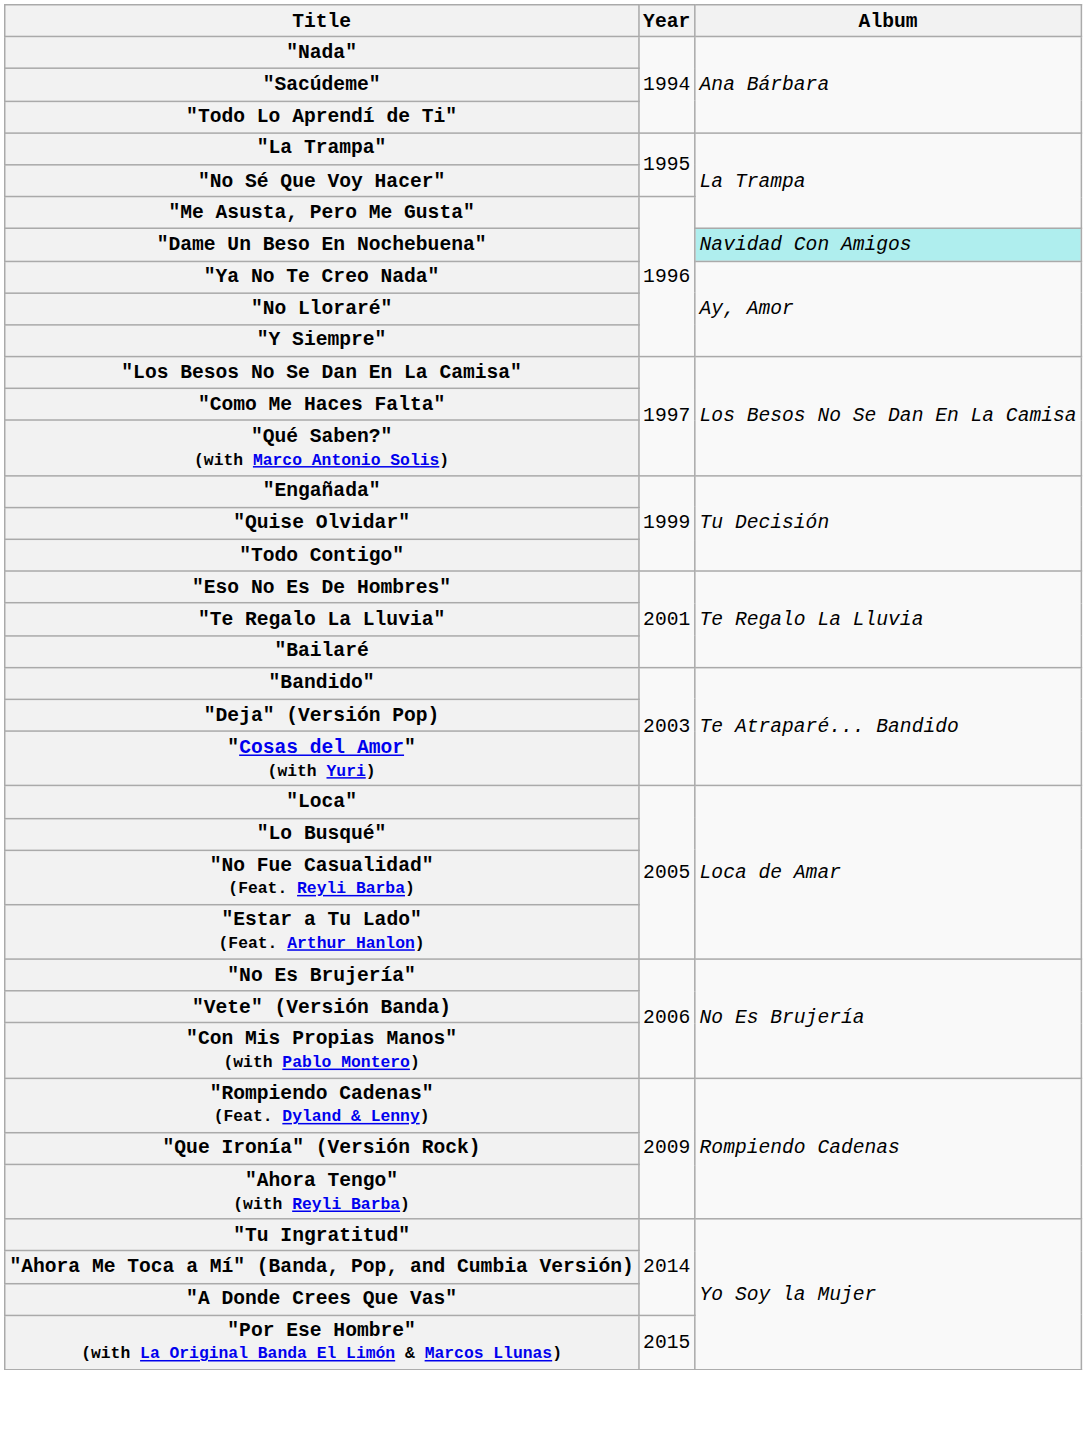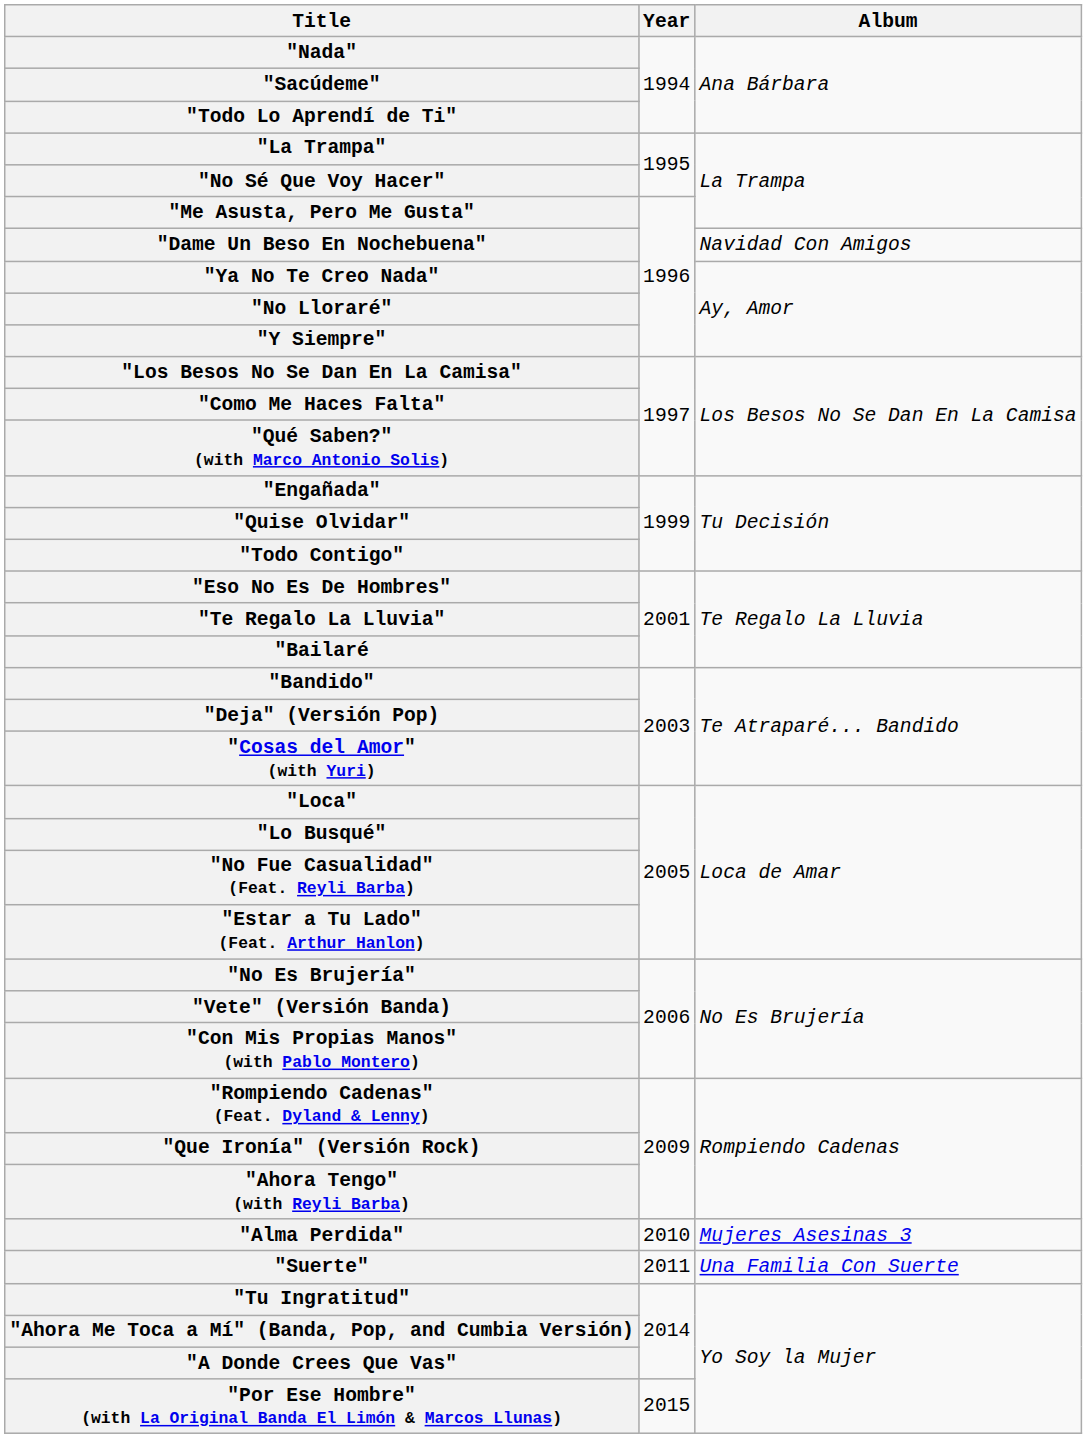 <table class="wikitable plainrowheaders" style="text-aligncenter;">
 <tr>
 <th scope="col" style="width15em;">Title</th>
 <th scope="col" style="width2em;">Year</th>
 <th scope="col" style="width10em;">Album</th>
 </tr>
 <tr>
 <th scope="row">"Nada"</th>
 <td rowspan="3">1994</td>
 <td rowspan="3"><em>Ana Bárbara</em></td>
 </tr>
 <tr>
 <th scope="row">"Sacúdeme"</th>
 </tr>
 <tr>
 <th scope="row">"Todo Lo Aprendí de Ti"</th>
 </tr>
 <tr>
 <th scope="row">"La Trampa"</th>
 <td rowspan="2">1995</td>
 <td rowspan="3"><em>La Trampa</em></td>
 </tr>
 <tr>
 <th scope="row">"No Sé Que Voy Hacer"</th>
 </tr>
 <tr>
 <th scope="row">"Me Asusta, Pero Me Gusta"</th>
 <td rowspan="5">1996</td>
 </tr>
 <tr>
 <th scope="row">"Dame Un Beso En Nochebuena"</th>
-<td style="background: paleturquoise;"><em>Navidad Con Amigos</em></td>
+<td><em>Navidad Con Amigos</em></td>
 </tr>
 <tr>
 <th scope="row">"Ya No Te Creo Nada"</th>
 <td rowspan="3"><em>Ay, Amor</em></td>
 </tr>
 <tr>
 <th scope="row">"No Lloraré"</th>
 </tr>
 <tr>
 <th scope="row">"Y Siempre"</th>
 </tr>
 <tr>
 <th scope="row">"Los Besos No Se Dan En La Camisa"</th>
 <td rowspan="3">1997</td>
 <td rowspan="3"><em>Los Besos No Se Dan En La Camisa</em></td>
 </tr>
 <tr>
 <th scope="row">"Como Me Haces Falta"</th>
 </tr>
 <tr>
 <th scope="row">"Qué Saben?"<br><small>(with <a href='#'>Marco Antonio Solis</a>)</small></th>
 </tr>
 <tr>
 <th scope="row">"Engañada"</th>
 <td rowspan="3">1999</td>
 <td rowspan="3"><em>Tu Decisión</em></td>
 </tr>
 <tr>
 <th scope="row">"Quise Olvidar"</th>
 </tr>
 <tr>
 <th scope="row">"Todo Contigo"</th>
 </tr>
 <tr>
 <th scope="row">"Eso No Es De Hombres"</th>
 <td rowspan="3">2001</td>
 <td rowspan="3"><em>Te Regalo La Lluvia</em></td>
 </tr>
 <tr>
 <th scope="row">"Te Regalo La Lluvia"</th>
 </tr>
 <tr>
 <th scope="row">"Bailaré</th>
 </tr>
 <tr>
 <th scope="row">"Bandido"</th>
 <td rowspan="3">2003</td>
 <td rowspan="3"><em>Te Atraparé... Bandido</em></td>
 </tr>
 <tr>
 <th scope="row">"Deja" (Versión Pop)</th>
 </tr>
 <tr>
 <th scope="row">"<a href='#'>Cosas del Amor</a>"<br><small>(with <a href='#'>Yuri</a>)</small></th>
 </tr>
 <tr>
 <th scope="row">"Loca"</th>
 <td rowspan="4">2005</td>
 <td rowspan="4"><em>Loca de Amar</em></td>
 </tr>
 <tr>
 <th scope="row">"Lo Busqué"</th>
 </tr>
 <tr>
 <th scope="row">"No Fue Casualidad"<br><small>(Feat. <a href='#'>Reyli Barba</a>)</small></th>
 </tr>
 <tr>
 <th scope="row">"Estar a Tu Lado"<br><small>(Feat. <a href='#'>Arthur Hanlon</a>)</small></th>
 </tr>
 <tr>
 <th scope="row">"No Es Brujería"</th>
 <td rowspan="3">2006</td>
 <td rowspan="3"><em>No Es Brujería</em></td>
 </tr>
 <tr>
 <th scope="row">"Vete" (Versión Banda)</th>
 </tr>
 <tr>
 <th scope="row">"Con Mis Propias Manos"<br><small>(with <a href='#'>Pablo Montero</a>)</small></th>
 </tr>
 <tr>
 <th scope="row">"Rompiendo Cadenas"<br><small>(Feat. <a href='#'>Dyland & Lenny</a>)</small></th>
 <td rowspan="3">2009</td>
 <td rowspan="3"><em>Rompiendo Cadenas</em></td>
 </tr>
 <tr>
 <th scope="row">"Que Ironía" (Versión Rock)</th>
 </tr>
 <tr>
 <th scope="row">"Ahora Tengo"<br><small>(with <a href='#'>Reyli Barba</a>)</small></th>
 </tr>
 <tr>
+<th scope="row">"Alma Perdida"</th>
+<td>2010</td>
+<td><em><a href='#'>Mujeres Asesinas 3</a></em></td>
+</tr>
+<tr>
+<th scope="row">"Suerte"</th>
+<td>2011</td>
+<td><em><a href='#'>Una Familia Con Suerte</a></em></td>
+</tr>
+<tr>
 <th scope="row">"Tu Ingratitud"</th>
 <td rowspan="3">2014</td>
 <td rowspan="4"><em>Yo Soy la Mujer</em></td>
 </tr>
 <tr>
 <th scope="row">"Ahora Me Toca a Mí" (Banda, Pop, and Cumbia Versión)</th>
 </tr>
 <tr>
 <th scope="row">"A Donde Crees Que Vas"</th>
 </tr>
 <tr>
 <th scope="row">"Por Ese Hombre"<br><small>(with <a href='#'>La Original Banda El Limón</a> & <a href='#'>Marcos Llunas</a>)</small></th>
 <td>2015</td>
 </tr>
 </table>
